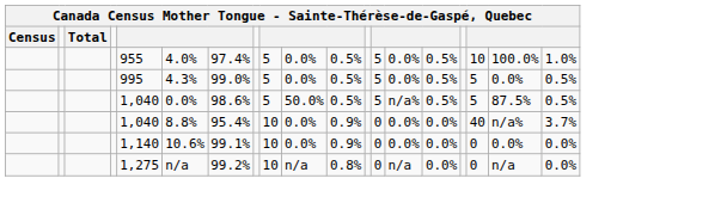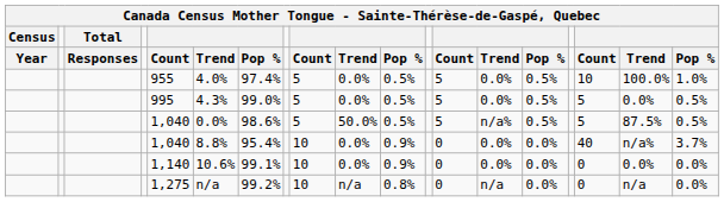 <table class="wikitable">
 <tr>
 <th colspan="19">Canada Census Mother Tongue - Sainte-Thérèse-de-Gaspé, Quebec</th>
 </tr>
 <tr>
 <th>Census</th>
 <td></td>
 <th>Total</th>
 <td colspan="1"></td>
 <th colspan="3"></th>
 <td colspan="1"></td>
 <th colspan="3"></th>
 <td colspan="1"></td>
 <th colspan="3"></th>
 <td colspan="1"></td>
 <th colspan="3"></th>
+</tr>
+<tr>
+<th>Year</th>
+<td></td>
+<th>Responses</th>
+<td></td>
+<th>Count</th>
+<th>Trend</th>
+<th>Pop %</th>
+<td></td>
+<th>Count</th>
+<th>Trend</th>
+<th>Pop %</th>
+<td></td>
+<th>Count</th>
+<th>Trend</th>
+<th>Pop %</th>
+<td></td>
+<th>Count</th>
+<th>Trend</th>
+<th>Pop %</th>
 </tr>
 <tr>
 <td></td>
 <td></td>
 <td></td>
 <td></td>
 <td>955</td>
 <td> 4.0%</td>
 <td>97.4%</td>
 <td></td>
 <td>5</td>
 <td> 0.0%</td>
 <td>0.5%</td>
 <td></td>
 <td>5</td>
 <td> 0.0%</td>
 <td>0.5%</td>
 <td></td>
 <td>10</td>
 <td> 100.0%</td>
 <td>1.0%</td>
 </tr>
 <tr>
 <td></td>
 <td></td>
 <td></td>
 <td></td>
 <td>995</td>
 <td> 4.3%</td>
 <td>99.0%</td>
 <td></td>
 <td>5</td>
 <td> 0.0%</td>
 <td>0.5%</td>
 <td></td>
 <td>5</td>
 <td> 0.0%</td>
 <td>0.5%</td>
 <td></td>
 <td>5</td>
 <td> 0.0%</td>
 <td>0.5%</td>
 </tr>
 <tr>
 <td></td>
 <td></td>
 <td></td>
 <td></td>
 <td>1,040</td>
 <td> 0.0%</td>
 <td>98.6%</td>
 <td></td>
 <td>5</td>
 <td> 50.0%</td>
 <td>0.5%</td>
 <td></td>
 <td>5</td>
 <td> n/a%</td>
 <td>0.5%</td>
 <td></td>
 <td>5</td>
 <td> 87.5%</td>
 <td>0.5%</td>
 </tr>
 <tr>
 <td></td>
 <td></td>
 <td></td>
 <td></td>
 <td>1,040</td>
 <td> 8.8%</td>
 <td>95.4%</td>
 <td></td>
 <td>10</td>
 <td> 0.0%</td>
 <td>0.9%</td>
 <td></td>
 <td>0</td>
 <td> 0.0%</td>
 <td>0.0%</td>
 <td></td>
 <td>40</td>
 <td> n/a%</td>
 <td>3.7%</td>
 </tr>
 <tr>
 <td></td>
 <td></td>
 <td></td>
 <td></td>
 <td>1,140</td>
 <td> 10.6%</td>
 <td>99.1%</td>
 <td></td>
 <td>10</td>
 <td> 0.0%</td>
 <td>0.9%</td>
 <td></td>
 <td>0</td>
 <td> 0.0%</td>
 <td>0.0%</td>
 <td></td>
 <td>0</td>
 <td> 0.0%</td>
 <td>0.0%</td>
 </tr>
 <tr>
 <td></td>
 <td></td>
 <td></td>
 <td></td>
 <td>1,275</td>
 <td>n/a</td>
 <td>99.2%</td>
 <td></td>
 <td>10</td>
 <td>n/a</td>
 <td>0.8%</td>
 <td></td>
 <td>0</td>
 <td>n/a</td>
 <td>0.0%</td>
 <td></td>
 <td>0</td>
 <td>n/a</td>
 <td>0.0%</td>
 </tr>
 </table>
